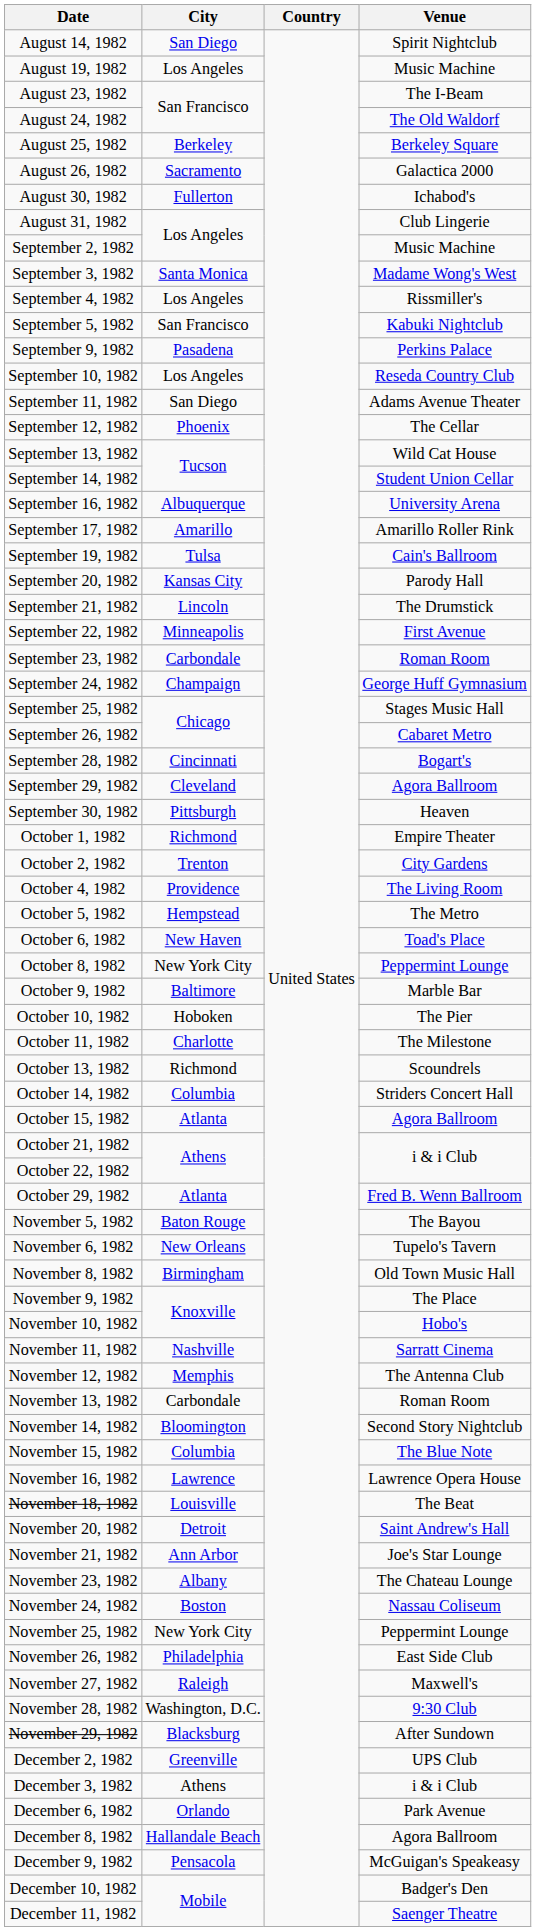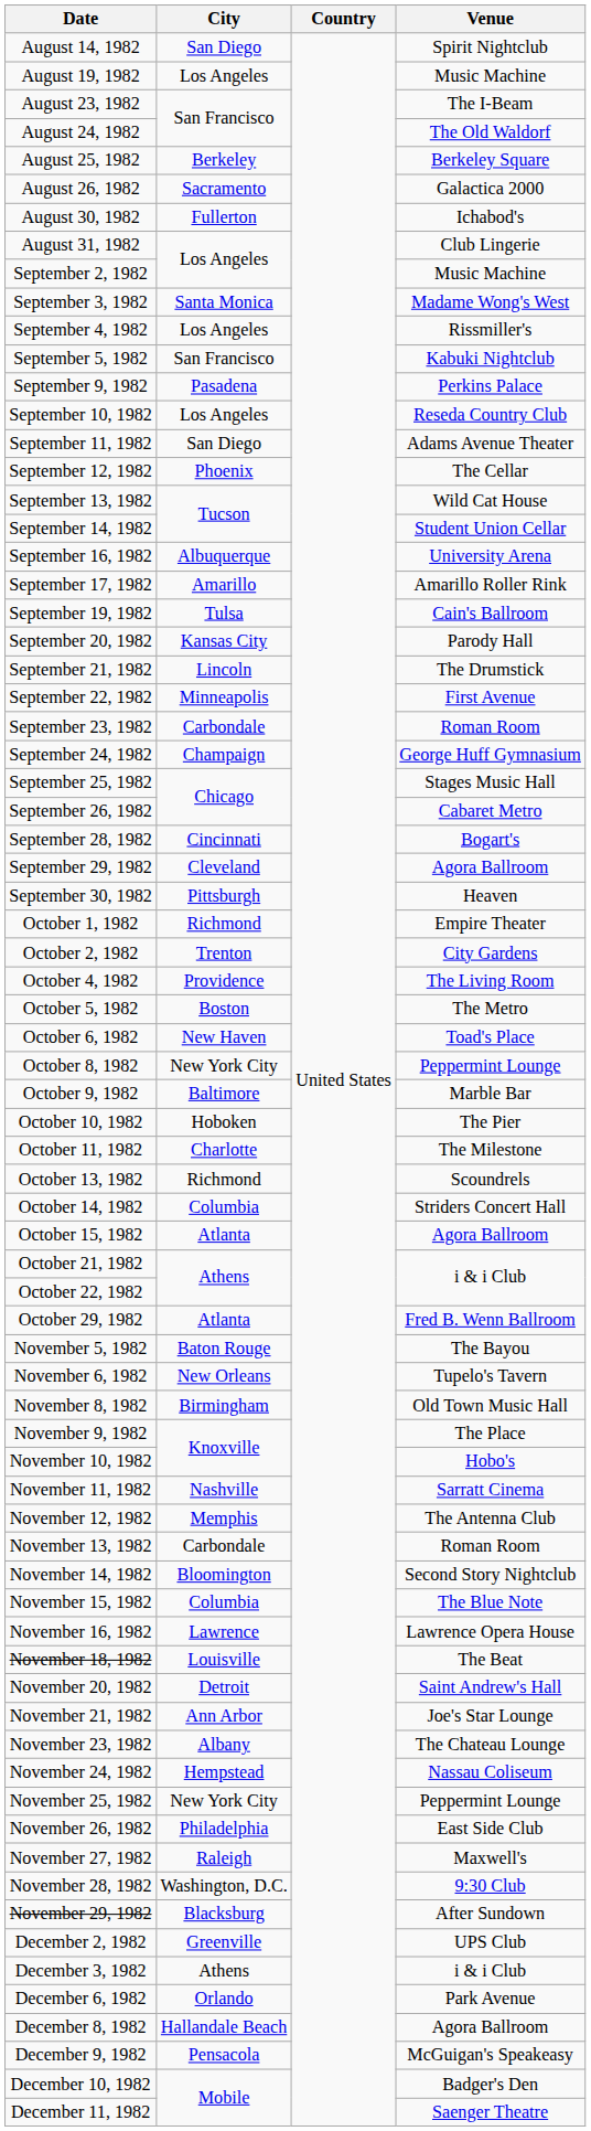 <table class="wikitable" style="text-align:center;">
 <tr>
 <th>Date</th>
 <th>City</th>
 <th>Country</th>
 <th>Venue</th>
 </tr>
 <tr>
 <td>August 14, 1982</td>
 <td><a href='#'>San Diego</a></td>
 <td rowspan="74">United States</td>
 <td>Spirit Nightclub</td>
 </tr>
 <tr>
 <td>August 19, 1982</td>
 <td>Los Angeles</td>
 <td>Music Machine</td>
 </tr>
 <tr>
 <td>August 23, 1982</td>
 <td rowspan="2">San Francisco</td>
 <td>The I-Beam</td>
 </tr>
 <tr>
 <td>August 24, 1982</td>
 <td><a href='#'>The Old Waldorf</a></td>
 </tr>
 <tr>
 <td>August 25, 1982</td>
 <td><a href='#'>Berkeley</a></td>
 <td><a href='#'>Berkeley Square</a></td>
 </tr>
 <tr>
 <td>August 26, 1982</td>
 <td><a href='#'>Sacramento</a></td>
 <td>Galactica 2000</td>
 </tr>
 <tr>
 <td>August 30, 1982</td>
 <td><a href='#'>Fullerton</a></td>
 <td>Ichabod's</td>
 </tr>
 <tr>
 <td>August 31, 1982</td>
 <td rowspan="2">Los Angeles</td>
 <td>Club Lingerie</td>
 </tr>
 <tr>
 <td>September 2, 1982</td>
 <td>Music Machine</td>
 </tr>
 <tr>
 <td>September 3, 1982</td>
 <td><a href='#'>Santa Monica</a></td>
 <td><a href='#'>Madame Wong's West</a></td>
 </tr>
 <tr>
 <td>September 4, 1982</td>
 <td>Los Angeles</td>
 <td>Rissmiller's</td>
 </tr>
 <tr>
 <td>September 5, 1982</td>
 <td>San Francisco</td>
 <td><a href='#'>Kabuki Nightclub</a></td>
 </tr>
 <tr>
 <td>September 9, 1982</td>
 <td><a href='#'>Pasadena</a></td>
 <td><a href='#'>Perkins Palace</a></td>
 </tr>
 <tr>
 <td>September 10, 1982</td>
 <td>Los Angeles</td>
 <td><a href='#'>Reseda Country Club</a></td>
 </tr>
 <tr>
 <td>September 11, 1982</td>
 <td>San Diego</td>
 <td>Adams Avenue Theater</td>
 </tr>
 <tr>
 <td>September 12, 1982</td>
 <td><a href='#'>Phoenix</a></td>
 <td>The Cellar</td>
 </tr>
 <tr>
 <td>September 13, 1982</td>
 <td rowspan="2"><a href='#'>Tucson</a></td>
 <td>Wild Cat House</td>
 </tr>
 <tr>
 <td>September 14, 1982</td>
 <td><a href='#'>Student Union Cellar</a></td>
 </tr>
 <tr>
 <td>September 16, 1982</td>
 <td><a href='#'>Albuquerque</a></td>
 <td><a href='#'>University Arena</a></td>
 </tr>
 <tr>
 <td>September 17, 1982</td>
 <td><a href='#'>Amarillo</a></td>
 <td>Amarillo Roller Rink</td>
 </tr>
 <tr>
 <td>September 19, 1982</td>
 <td><a href='#'>Tulsa</a></td>
 <td><a href='#'>Cain's Ballroom</a></td>
 </tr>
 <tr>
 <td>September 20, 1982</td>
 <td><a href='#'>Kansas City</a></td>
 <td>Parody Hall</td>
 </tr>
 <tr>
 <td>September 21, 1982</td>
 <td><a href='#'>Lincoln</a></td>
 <td>The Drumstick</td>
 </tr>
 <tr>
 <td>September 22, 1982</td>
 <td><a href='#'>Minneapolis</a></td>
 <td><a href='#'>First Avenue</a></td>
 </tr>
 <tr>
 <td>September 23, 1982</td>
 <td><a href='#'>Carbondale</a></td>
 <td><a href='#'>Roman Room</a></td>
 </tr>
 <tr>
 <td>September 24, 1982</td>
 <td><a href='#'>Champaign</a></td>
 <td><a href='#'>George Huff Gymnasium</a></td>
 </tr>
 <tr>
 <td>September 25, 1982</td>
 <td rowspan="2"><a href='#'>Chicago</a></td>
 <td>Stages Music Hall</td>
 </tr>
 <tr>
 <td>September 26, 1982</td>
 <td><a href='#'>Cabaret Metro</a></td>
 </tr>
 <tr>
 <td>September 28, 1982</td>
 <td><a href='#'>Cincinnati</a></td>
 <td><a href='#'>Bogart's</a></td>
 </tr>
 <tr>
 <td>September 29, 1982</td>
 <td><a href='#'>Cleveland</a></td>
 <td><a href='#'>Agora Ballroom</a></td>
 </tr>
 <tr>
 <td>September 30, 1982</td>
 <td><a href='#'>Pittsburgh</a></td>
 <td>Heaven</td>
 </tr>
 <tr>
 <td>October 1, 1982</td>
 <td><a href='#'>Richmond</a></td>
 <td>Empire Theater</td>
 </tr>
 <tr>
 <td>October 2, 1982</td>
 <td><a href='#'>Trenton</a></td>
 <td><a href='#'>City Gardens</a></td>
 </tr>
 <tr>
 <td>October 4, 1982</td>
 <td><a href='#'>Providence</a></td>
 <td><a href='#'>The Living Room</a></td>
 </tr>
 <tr>
 <td>October 5, 1982</td>
-<td><a href='#'>Hempstead</a></td>
+<td><a href='#'>Boston</a></td>
 <td>The Metro</td>
 </tr>
 <tr>
 <td>October 6, 1982</td>
 <td><a href='#'>New Haven</a></td>
 <td><a href='#'>Toad's Place</a></td>
 </tr>
 <tr>
 <td>October 8, 1982</td>
 <td>New York City</td>
 <td><a href='#'>Peppermint Lounge</a></td>
 </tr>
 <tr>
 <td>October 9, 1982</td>
 <td><a href='#'>Baltimore</a></td>
 <td>Marble Bar</td>
 </tr>
 <tr>
 <td>October 10, 1982</td>
 <td>Hoboken</td>
 <td>The Pier</td>
 </tr>
 <tr>
 <td>October 11, 1982</td>
 <td><a href='#'>Charlotte</a></td>
 <td>The Milestone</td>
 </tr>
 <tr>
 <td>October 13, 1982</td>
 <td>Richmond</td>
 <td>Scoundrels</td>
 </tr>
 <tr>
 <td>October 14, 1982</td>
 <td><a href='#'>Columbia</a></td>
 <td>Striders Concert Hall</td>
 </tr>
 <tr>
 <td>October 15, 1982</td>
 <td><a href='#'>Atlanta</a></td>
 <td><a href='#'>Agora Ballroom</a></td>
 </tr>
 <tr>
 <td>October 21, 1982</td>
 <td rowspan="2"><a href='#'>Athens</a></td>
 <td rowspan="2">i & i Club</td>
 </tr>
 <tr>
 <td>October 22, 1982</td>
 </tr>
 <tr>
 <td>October 29, 1982</td>
 <td><a href='#'>Atlanta</a></td>
 <td><a href='#'>Fred B. Wenn Ballroom</a></td>
 </tr>
 <tr>
 <td>November 5, 1982</td>
 <td><a href='#'>Baton Rouge</a></td>
 <td>The Bayou</td>
 </tr>
 <tr>
 <td>November 6, 1982</td>
 <td><a href='#'>New Orleans</a></td>
 <td>Tupelo's Tavern</td>
 </tr>
 <tr>
 <td>November 8, 1982</td>
 <td><a href='#'>Birmingham</a></td>
 <td>Old Town Music Hall</td>
 </tr>
 <tr>
 <td>November 9, 1982</td>
 <td rowspan="2"><a href='#'>Knoxville</a></td>
 <td>The Place</td>
 </tr>
 <tr>
 <td>November 10, 1982</td>
 <td><a href='#'>Hobo's</a></td>
 </tr>
 <tr>
 <td>November 11, 1982</td>
 <td><a href='#'>Nashville</a></td>
 <td><a href='#'>Sarratt Cinema</a></td>
 </tr>
 <tr>
 <td>November 12, 1982</td>
 <td><a href='#'>Memphis</a></td>
 <td>The Antenna Club</td>
 </tr>
 <tr>
 <td>November 13, 1982</td>
 <td>Carbondale</td>
 <td>Roman Room</td>
 </tr>
 <tr>
 <td>November 14, 1982</td>
 <td><a href='#'>Bloomington</a></td>
 <td>Second Story Nightclub</td>
 </tr>
 <tr>
 <td>November 15, 1982</td>
 <td><a href='#'>Columbia</a></td>
 <td><a href='#'>The Blue Note</a></td>
 </tr>
 <tr>
 <td>November 16, 1982</td>
 <td><a href='#'>Lawrence</a></td>
 <td>Lawrence Opera House</td>
 </tr>
 <tr>
 <td><s>November 18, 1982</s></td>
 <td><a href='#'>Louisville</a></td>
 <td>The Beat</td>
 </tr>
 <tr>
 <td>November 20, 1982</td>
 <td><a href='#'>Detroit</a></td>
 <td><a href='#'>Saint Andrew's Hall</a></td>
 </tr>
 <tr>
 <td>November 21, 1982</td>
 <td><a href='#'>Ann Arbor</a></td>
 <td>Joe's Star Lounge</td>
 </tr>
 <tr>
 <td>November 23, 1982</td>
 <td><a href='#'>Albany</a></td>
 <td>The Chateau Lounge</td>
 </tr>
 <tr>
 <td>November 24, 1982</td>
-<td><a href='#'>Boston</a></td>
+<td><a href='#'>Hempstead</a></td>
 <td><a href='#'>Nassau Coliseum</a></td>
 </tr>
 <tr>
 <td>November 25, 1982</td>
 <td>New York City</td>
 <td>Peppermint Lounge</td>
 </tr>
 <tr>
 <td>November 26, 1982</td>
 <td><a href='#'>Philadelphia</a></td>
 <td>East Side Club</td>
 </tr>
 <tr>
 <td>November 27, 1982</td>
 <td><a href='#'>Raleigh</a></td>
 <td>Maxwell's</td>
 </tr>
 <tr>
 <td>November 28, 1982</td>
 <td>Washington, D.C.</td>
 <td><a href='#'>9:30 Club</a></td>
 </tr>
 <tr>
 <td><s>November 29, 1982</s></td>
 <td><a href='#'>Blacksburg</a></td>
 <td>After Sundown</td>
 </tr>
 <tr>
 <td>December 2, 1982</td>
 <td><a href='#'>Greenville</a></td>
 <td>UPS Club</td>
 </tr>
 <tr>
 <td>December 3, 1982</td>
 <td>Athens</td>
 <td>i & i Club</td>
 </tr>
 <tr>
 <td>December 6, 1982</td>
 <td><a href='#'>Orlando</a></td>
 <td>Park Avenue</td>
 </tr>
 <tr>
 <td>December 8, 1982</td>
 <td><a href='#'>Hallandale Beach</a></td>
 <td>Agora Ballroom</td>
 </tr>
 <tr>
 <td>December 9, 1982</td>
 <td><a href='#'>Pensacola</a></td>
 <td>McGuigan's Speakeasy</td>
 </tr>
 <tr>
 <td>December 10, 1982</td>
 <td rowspan="2"><a href='#'>Mobile</a></td>
 <td>Badger's Den</td>
 </tr>
 <tr>
 <td>December 11, 1982</td>
 <td><a href='#'>Saenger Theatre</a></td>
 </tr>
 </table>
